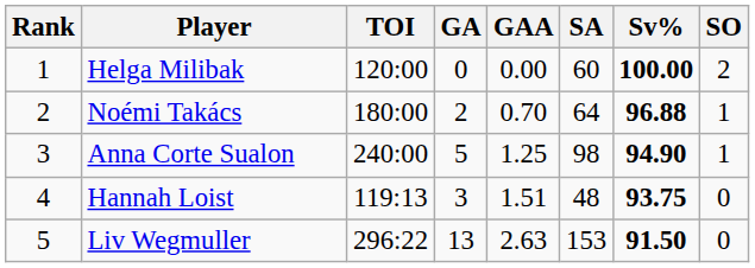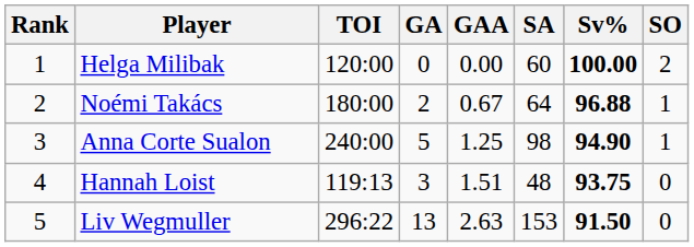 <table class="wikitable sortable" style="text-align:center;">
 <tr>
 <th width=30>Rank</th>
 <th width=150>Player</th>
 <th width=20>TOI</th>
 <th width=20>GA</th>
 <th width=20>GAA</th>
 <th width=20>SA</th>
 <th width=20>Sv%</th>
 <th width=20>SO</th>
 </tr>
 <tr>
 <td>1</td>
 <td align=left> <a href='#'>Helga Milibak</a></td>
 <td>120:00</td>
 <td>0</td>
 <td>0.00</td>
 <td>60</td>
 <td><strong>100.00</strong></td>
 <td>2</td>
 </tr>
 <tr>
 <td>2</td>
 <td align=left> <a href='#'>Noémi Takács</a></td>
 <td>180:00</td>
 <td>2</td>
-<td>0.70</td>
+<td>0.67</td>
 <td>64</td>
 <td><strong>96.88</strong></td>
 <td>1</td>
 </tr>
 <tr>
 <td>3</td>
 <td align=left> <a href='#'>Anna Corte Sualon</a></td>
 <td>240:00</td>
 <td>5</td>
 <td>1.25</td>
 <td>98</td>
 <td><strong>94.90</strong></td>
 <td>1</td>
 </tr>
 <tr>
 <td>4</td>
 <td align=left> <a href='#'>Hannah Loist</a></td>
 <td>119:13</td>
 <td>3</td>
 <td>1.51</td>
 <td>48</td>
 <td><strong>93.75</strong></td>
 <td>0</td>
 </tr>
 <tr>
 <td>5</td>
 <td align=left> <a href='#'>Liv Wegmuller</a></td>
 <td>296:22</td>
 <td>13</td>
 <td>2.63</td>
 <td>153</td>
 <td><strong>91.50</strong></td>
 <td>0</td>
 </tr>
 </table>
